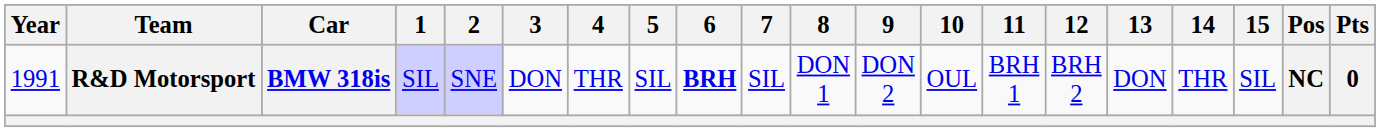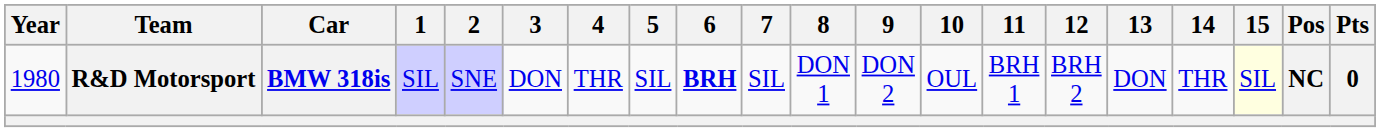 <table class="wikitable" style="text-align:center; font-size:85%">
 <tr>
 <th>Year</th>
 <th>Team</th>
 <th>Car</th>
 <th>1</th>
 <th>2</th>
 <th>3</th>
 <th>4</th>
 <th>5</th>
 <th>6</th>
 <th>7</th>
 <th>8</th>
 <th>9</th>
 <th>10</th>
 <th>11</th>
 <th>12</th>
 <th>13</th>
 <th>14</th>
 <th>15</th>
 <th>Pos</th>
 <th>Pts</th>
 </tr>
 <tr>
-<td><a href='#'>1991</a></td>
+<td><a href='#'>1980</a></td>
 <th>R&D Motorsport</th>
 <th><a href='#'>BMW 318is</a></th>
 <td style="background:#CFCFFF;"><a href='#'>SIL</a><br></td>
 <td style="background:#CFCFFF;"><a href='#'>SNE</a><br></td>
 <td><a href='#'>DON</a></td>
 <td><a href='#'>THR</a></td>
 <td><a href='#'>SIL</a></td>
 <td><strong><a href='#'>BRH</a></strong></td>
 <td><a href='#'>SIL</a></td>
 <td><a href='#'>DON<br>1</a></td>
 <td><a href='#'>DON<br>2</a></td>
 <td><a href='#'>OUL</a></td>
 <td><a href='#'>BRH<br>1</a></td>
 <td><a href='#'>BRH<br>2</a></td>
 <td><a href='#'>DON</a></td>
 <td><a href='#'>THR</a></td>
-<td><a href='#'>SIL</a></td>
+<td style="background: lightyellow;"><a href='#'>SIL</a></td>
 <th>NC</th>
 <th>0</th>
 </tr>
 <tr>
 <th colspan="20"></th>
 </tr>
 </table>
